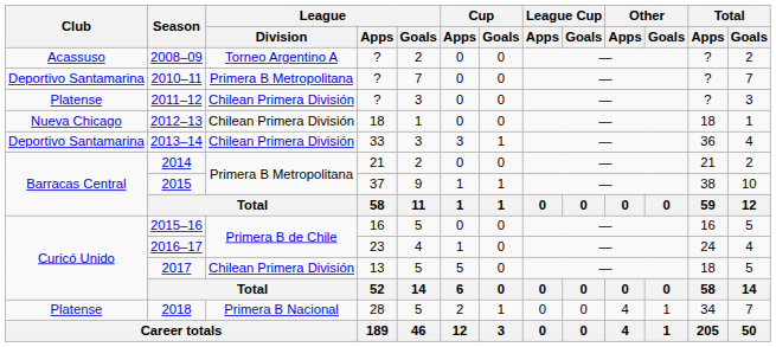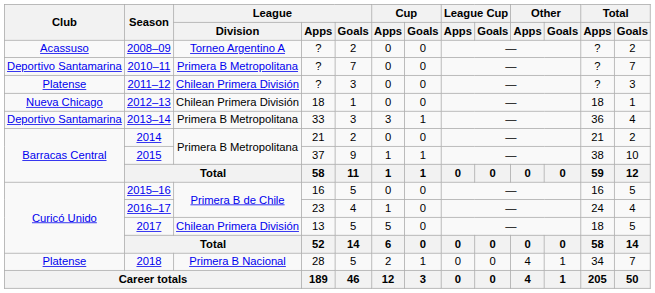 <table class="wikitable" style="font-size:90%; text-align: center">
 <tr>
 <th rowspan=2>Club</th>
 <th rowspan=2>Season</th>
 <th colspan=3>League</th>
 <th colspan=2>Cup</th>
 <th colspan=2>League Cup</th>
 <th colspan=2>Other</th>
 <th colspan=2>Total</th>
 </tr>
 <tr>
 <th>Division</th>
 <th>Apps</th>
 <th>Goals</th>
 <th>Apps</th>
 <th>Goals</th>
 <th>Apps</th>
 <th>Goals</th>
 <th>Apps</th>
 <th>Goals</th>
 <th>Apps</th>
 <th>Goals</th>
 </tr>
 <tr>
 <td><a href='#'>Acassuso</a></td>
 <td><a href='#'>2008–09</a></td>
 <td><a href='#'>Torneo Argentino A</a></td>
 <td>?</td>
 <td>2</td>
 <td>0</td>
 <td>0</td>
 <td colspan=4>—</td>
 <td>?</td>
 <td>2</td>
 </tr>
 <tr>
 <td><a href='#'>Deportivo Santamarina</a></td>
 <td><a href='#'>2010–11</a></td>
 <td><a href='#'>Primera B Metropolitana</a></td>
 <td>?</td>
 <td>7</td>
 <td>0</td>
 <td>0</td>
 <td colspan=4>—</td>
 <td>?</td>
 <td>7</td>
 </tr>
 <tr>
 <td><a href='#'>Platense</a></td>
 <td><a href='#'>2011–12</a></td>
 <td><a href='#'>Chilean Primera División</a></td>
 <td>?</td>
 <td>3</td>
 <td>0</td>
 <td>0</td>
 <td colspan=4>—</td>
 <td>?</td>
 <td>3</td>
 </tr>
 <tr>
 <td><a href='#'>Nueva Chicago</a></td>
 <td><a href='#'>2012–13</a></td>
 <td>Chilean Primera División</td>
 <td>18</td>
 <td>1</td>
 <td>0</td>
 <td>0</td>
 <td colspan=4>—</td>
 <td>18</td>
 <td>1</td>
 </tr>
 <tr>
 <td><a href='#'>Deportivo Santamarina</a></td>
 <td><a href='#'>2013–14</a></td>
-<td><a href='#'>Chilean Primera División</a></td>
+<td>Primera B Metropolitana</td>
 <td>33</td>
 <td>3</td>
 <td>3</td>
 <td>1</td>
 <td colspan=4>—</td>
 <td>36</td>
 <td>4</td>
 </tr>
 <tr>
 <td rowspan=3><a href='#'>Barracas Central</a></td>
 <td><a href='#'>2014</a></td>
 <td rowspan=2>Primera B Metropolitana</td>
 <td>21</td>
 <td>2</td>
 <td>0</td>
 <td>0</td>
 <td colspan=4>—</td>
 <td>21</td>
 <td>2</td>
 </tr>
 <tr>
 <td><a href='#'>2015</a></td>
 <td>37</td>
 <td>9</td>
 <td>1</td>
 <td>1</td>
 <td colspan=4>—</td>
 <td>38</td>
 <td>10</td>
 </tr>
 <tr>
 <th colspan=2>Total</th>
 <th>58</th>
 <th>11</th>
 <th>1</th>
 <th>1</th>
 <th>0</th>
 <th>0</th>
 <th>0</th>
 <th>0</th>
 <th>59</th>
 <th>12</th>
 </tr>
 <tr>
 <td rowspan=4><a href='#'>Curicó Unido</a></td>
 <td><a href='#'>2015–16</a></td>
 <td rowspan=2><a href='#'>Primera B de Chile</a></td>
 <td>16</td>
 <td>5</td>
 <td>0</td>
 <td>0</td>
 <td colspan=4>—</td>
 <td>16</td>
 <td>5</td>
 </tr>
 <tr>
 <td><a href='#'>2016–17</a></td>
 <td>23</td>
 <td>4</td>
 <td>1</td>
 <td>0</td>
 <td colspan=4>—</td>
 <td>24</td>
 <td>4</td>
 </tr>
 <tr>
 <td><a href='#'>2017</a></td>
 <td><a href='#'>Chilean Primera División</a></td>
 <td>13</td>
 <td>5</td>
 <td>5</td>
 <td>0</td>
 <td colspan=4>—</td>
 <td>18</td>
 <td>5</td>
 </tr>
 <tr>
 <th colspan=2>Total</th>
 <th>52</th>
 <th>14</th>
 <th>6</th>
 <th>0</th>
 <th>0</th>
 <th>0</th>
 <th>0</th>
 <th>0</th>
 <th>58</th>
 <th>14</th>
 </tr>
 <tr>
 <td><a href='#'>Platense</a></td>
 <td><a href='#'>2018</a></td>
 <td><a href='#'>Primera B Nacional</a></td>
 <td>28</td>
 <td>5</td>
 <td>2</td>
 <td>1</td>
 <td>0</td>
 <td>0</td>
 <td>4</td>
 <td>1</td>
 <td>34</td>
 <td>7</td>
 </tr>
 <tr>
 <th colspan=3>Career totals</th>
 <th>189</th>
 <th>46</th>
 <th>12</th>
 <th>3</th>
 <th>0</th>
 <th>0</th>
 <th>4</th>
 <th>1</th>
 <th>205</th>
 <th>50</th>
 </tr>
 </table>
